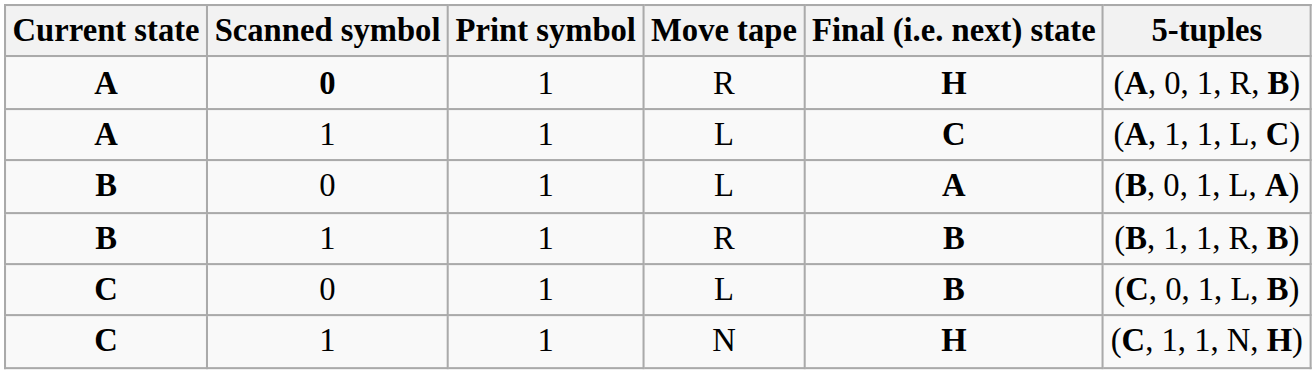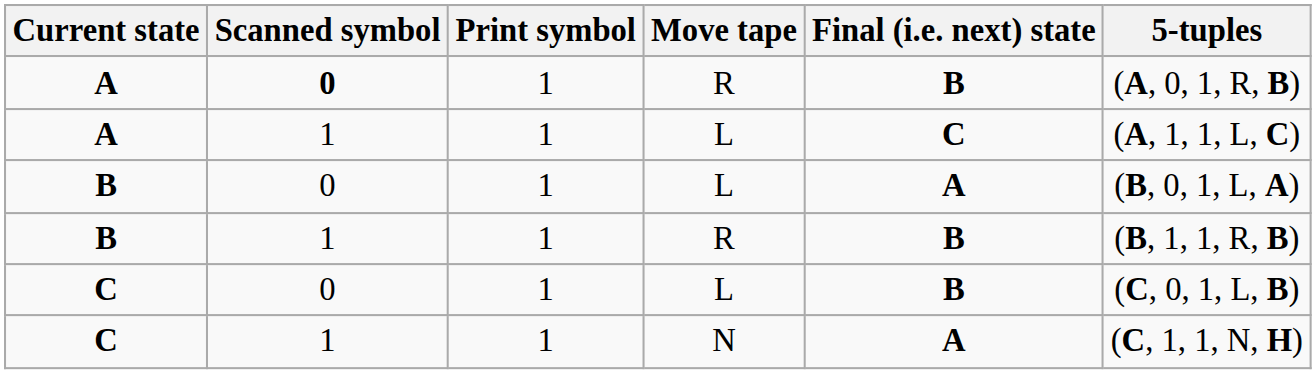 <table class="wikitable" style="text-align: center">
 <tr>
 <th>Current state</th>
 <th>Scanned symbol</th>
 <th>Print symbol</th>
 <th>Move tape</th>
 <th>Final (i.e. next) state</th>
 <th>5-tuples</th>
 </tr>
 <tr>
 <td><strong>A</strong></td>
 <td><strong>0</strong></td>
 <td>1</td>
 <td>R</td>
-<td><strong>H</strong></td>
+<td><strong>B</strong></td>
 <td>(<strong>A</strong>, 0, 1, R, <strong>B</strong>)</td>
 </tr>
 <tr>
 <td><strong>A</strong></td>
 <td>1</td>
 <td>1</td>
 <td>L</td>
 <td><strong>C</strong></td>
 <td>(<strong>A</strong>, 1, 1, L, <strong>C</strong>)</td>
 </tr>
 <tr>
 <td><strong>B</strong></td>
 <td>0</td>
 <td>1</td>
 <td>L</td>
 <td><strong>A</strong></td>
 <td>(<strong>B</strong>, 0, 1, L, <strong>A</strong>)</td>
 </tr>
 <tr>
 <td><strong>B</strong></td>
 <td>1</td>
 <td>1</td>
 <td>R</td>
 <td><strong>B</strong></td>
 <td>(<strong>B</strong>, 1, 1, R, <strong>B</strong>)</td>
 </tr>
 <tr>
 <td><strong>C</strong></td>
 <td>0</td>
 <td>1</td>
 <td>L</td>
 <td><strong>B</strong></td>
 <td>(<strong>C</strong>, 0, 1, L, <strong>B</strong>)</td>
 </tr>
 <tr>
 <td><strong>C</strong></td>
 <td>1</td>
 <td>1</td>
 <td>N</td>
-<td><strong>H</strong></td>
+<td><strong>A</strong></td>
 <td>(<strong>C</strong>, 1, 1, N, <strong>H</strong>)</td>
 </tr>
 </table>
